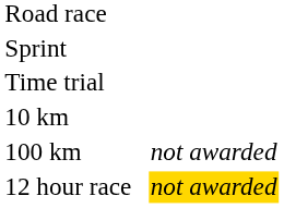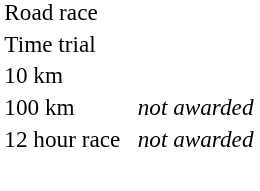 <table>
 <tr>
 <td>Road race<br></td>
-<td></td>
-<td></td>
-<td></td>
-</tr>
-<tr>
-<td>Sprint<br></td>
 <td></td>
 <td></td>
 <td></td>
 </tr>
 <tr>
 <td>Time trial<br></td>
 <td></td>
 <td></td>
 <td></td>
 </tr>
 <tr>
 <td>10 km <br></td>
 <td></td>
 <td></td>
 <td></td>
 </tr>
 <tr>
 <td>100 km <br></td>
 <td></td>
 <td></td>
 <td><em>not awarded</em></td>
 </tr>
 <tr>
 <td>12 hour race<br></td>
 <td></td>
 <td></td>
-<td style="background: gold;"><em>not awarded</em></td>
+<td><em>not awarded</em></td>
 </tr>
 </table>
